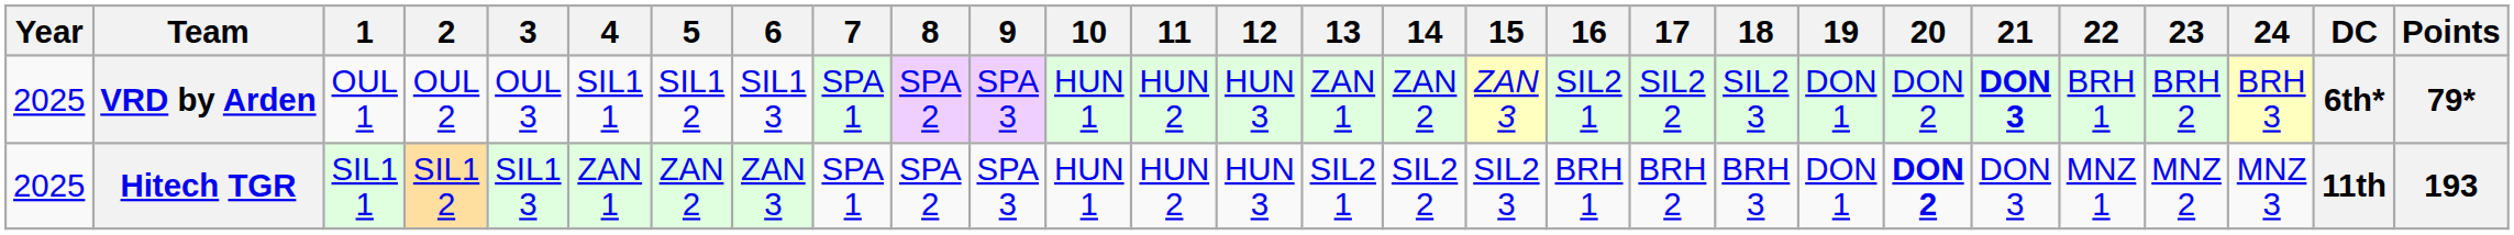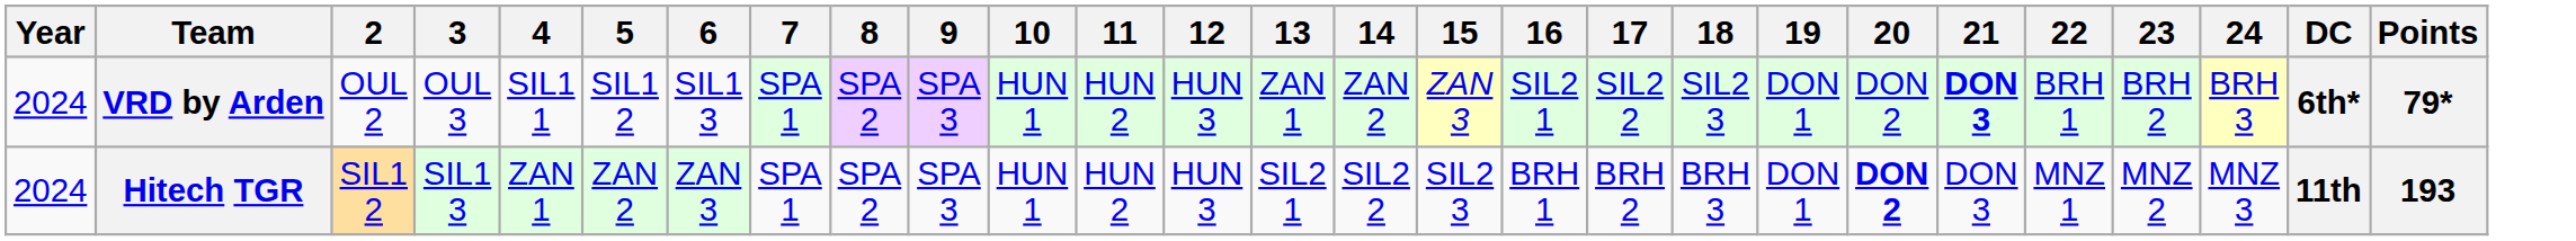 <table class="wikitable" style="text-align:center; font-size:85%">
 <tr>
 <th>Year</th>
 <th>Team</th>
-<th>1</th>
 <th>2</th>
 <th>3</th>
 <th>4</th>
 <th>5</th>
 <th>6</th>
 <th>7</th>
 <th>8</th>
 <th>9</th>
 <th>10</th>
 <th>11</th>
 <th>12</th>
 <th>13</th>
 <th>14</th>
 <th>15</th>
 <th>16</th>
 <th>17</th>
 <th>18</th>
 <th>19</th>
 <th>20</th>
 <th>21</th>
 <th>22</th>
 <th>23</th>
 <th>24</th>
 <th>DC</th>
 <th>Points</th>
 </tr>
 <tr>
-<td><a href='#'>2025</a></td>
+<td><a href='#'>2024</a></td>
 <th nowrap><a href='#'>VRD</a> by <a href='#'>Arden</a></th>
-<td style="background:#;"><a href='#'>OUL<br>1</a><br></td>
 <td style="background:#;"><a href='#'>OUL<br>2</a><br></td>
 <td style="background:#;"><a href='#'>OUL<br>3</a><br></td>
 <td style="background:#;"><a href='#'>SIL1<br>1</a><br></td>
 <td style="background:#;"><a href='#'>SIL1<br>2</a><br></td>
 <td style="background:#;"><a href='#'>SIL1<br>3</a><br></td>
 <td style="background:#dfffdf;"><a href='#'>SPA<br>1</a><br></td>
 <td style="background:#efcfff;"><a href='#'>SPA<br>2</a><br></td>
 <td style="background:#efcfff;"><a href='#'>SPA<br>3</a><br></td>
 <td style="background:#dfffdf;"><a href='#'>HUN<br>1</a><br></td>
 <td style="background:#dfffdf;"><a href='#'>HUN<br>2</a><br></td>
 <td style="background:#dfffdf;"><a href='#'>HUN<br>3</a><br></td>
 <td style="background:#dfffdf;"><a href='#'>ZAN<br>1</a><br></td>
 <td style="background:#dfffdf;"><a href='#'>ZAN<br>2</a><br></td>
 <td style="background:#ffffbf;"><em><a href='#'>ZAN<br>3</a></em><br></td>
 <td style="background:#dfffdf;"><a href='#'>SIL2<br>1</a><br></td>
 <td style="background:#dfffdf;"><a href='#'>SIL2<br>2</a><br></td>
 <td style="background:#dfffdf;"><a href='#'>SIL2<br>3</a><br></td>
 <td style="background:#dfffdf;"><a href='#'>DON<br>1</a><br></td>
 <td style="background:#dfffdf;"><a href='#'>DON<br>2</a><br></td>
 <td style="background:#dfffdf;"><strong><a href='#'>DON<br>3</a><br></strong></td>
 <td style="background:#dfffdf;"><a href='#'>BRH<br>1</a><br></td>
 <td style="background:#dfffdf;"><a href='#'>BRH<br>2</a><br></td>
 <td style="background:#ffffbf;"><a href='#'>BRH<br>3</a><br></td>
 <th>6th*</th>
 <th>79*</th>
 </tr>
 <tr>
-<td><a href='#'>2025</a></td>
+<td><a href='#'>2024</a></td>
 <th nowrap><a href='#'>Hitech</a> <a href='#'>TGR</a></th>
-<td style="background:#DFFFDF;"><a href='#'>SIL1<br>1</a><br></td>
 <td style="background:#FFDF9F;"><a href='#'>SIL1<br>2</a><br></td>
 <td style="background:#DFFFDF;"><a href='#'>SIL1<br>3</a><br></td>
 <td style="background:#DFFFDF;"><a href='#'>ZAN<br>1</a><br></td>
 <td style="background:#DFFFDF;"><a href='#'>ZAN<br>2</a><br></td>
 <td style="background:#DFFFDF;"><a href='#'>ZAN<br>3</a><br></td>
 <td style="background:#;"><a href='#'>SPA<br>1</a><br></td>
 <td style="background:#;"><a href='#'>SPA<br>2</a><br></td>
 <td style="background:#;"><a href='#'>SPA<br>3</a><br></td>
 <td style="background:#;"><a href='#'>HUN<br>1</a><br></td>
 <td style="background:#;"><a href='#'>HUN<br>2</a><br></td>
 <td style="background:#;"><a href='#'>HUN<br>3</a><br></td>
 <td style="background:#;"><a href='#'>SIL2<br>1</a><br></td>
 <td style="background:#;"><a href='#'>SIL2<br>2</a><br></td>
 <td style="background:#;"><a href='#'>SIL2<br>3</a><br></td>
 <td style="background:#;"><a href='#'>BRH<br>1</a><br></td>
 <td style="background:#;"><a href='#'>BRH<br>2</a><br></td>
 <td style="background:#;"><a href='#'>BRH<br>3</a><br></td>
 <td style="background:#;"><a href='#'>DON<br>1</a><br></td>
 <td style="background:#;"><strong><a href='#'>DON<br>2</a><br></strong></td>
 <td style="background:#;"><a href='#'>DON<br>3</a><br></td>
 <td style="background:#;"><a href='#'>MNZ<br>1</a><br></td>
 <td style="background:#;"><a href='#'>MNZ<br>2</a><br></td>
 <td style="background:#;"><a href='#'>MNZ<br>3</a><br></td>
 <th>11th</th>
 <th>193</th>
 </tr>
 </table>
